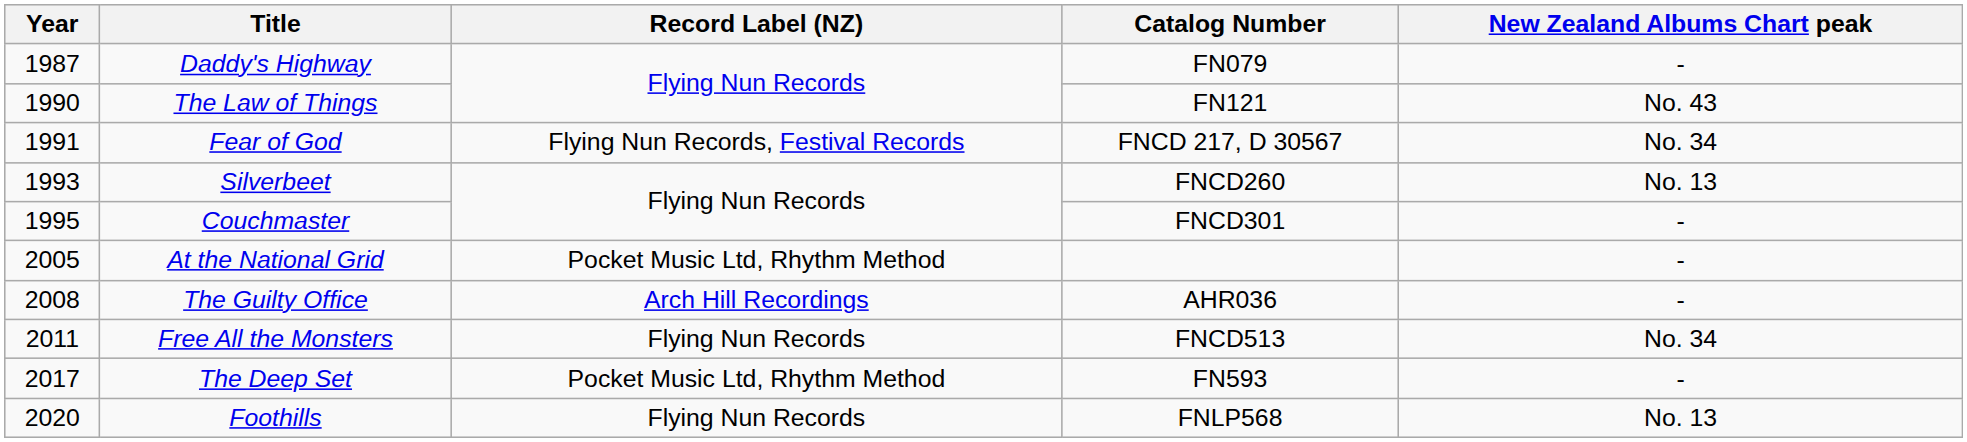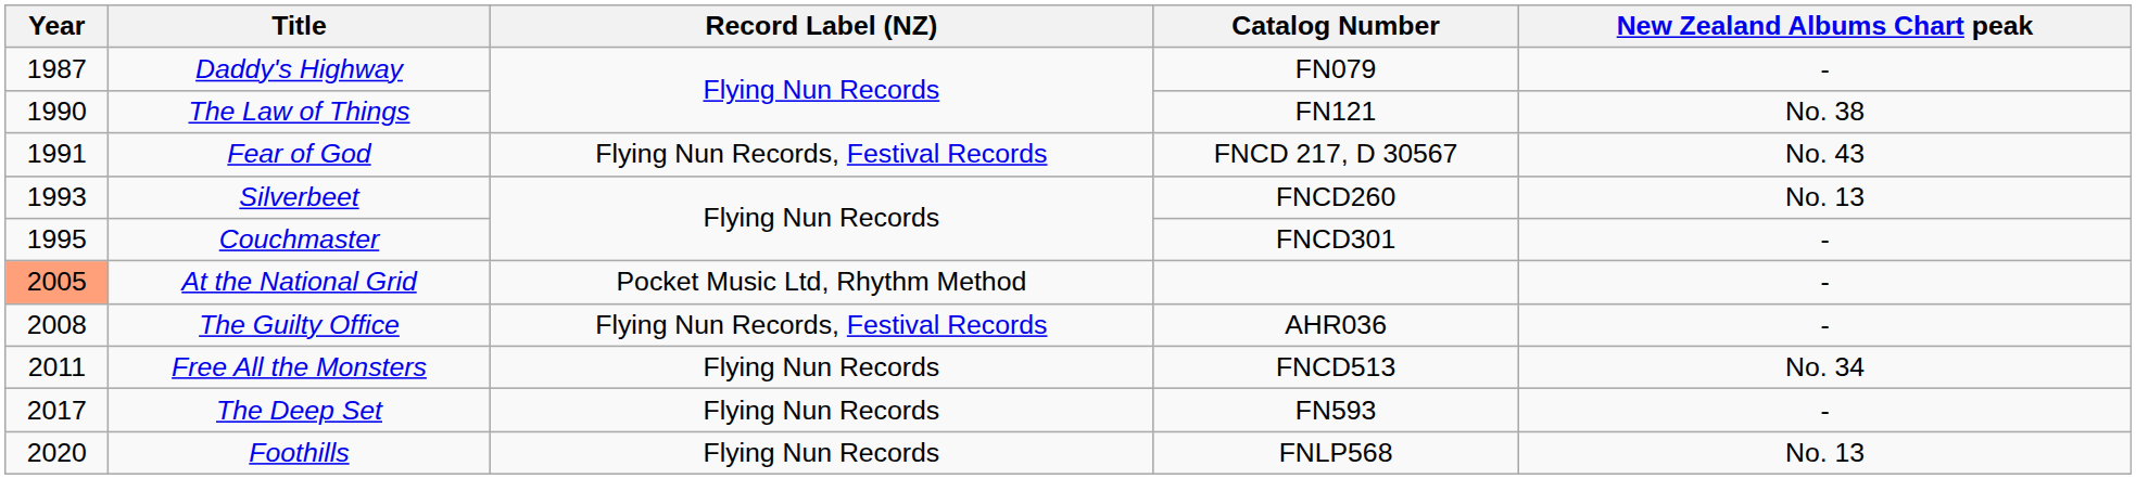 <table class="wikitable" style="text-align:center; width: 100%;">
 <tr>
 <th>Year</th>
 <th>Title</th>
 <th>Record Label (NZ)</th>
 <th>Catalog Number</th>
 <th><a href='#'>New Zealand Albums Chart</a> peak</th>
 </tr>
 <tr>
 <td>1987</td>
 <td><em><a href='#'>Daddy's Highway</a></em></td>
 <td rowspan=2><a href='#'>Flying Nun Records</a></td>
 <td>FN079</td>
 <td>-</td>
 </tr>
 <tr>
 <td>1990</td>
 <td><em><a href='#'>The Law of Things</a></em></td>
 <td>FN121</td>
-<td>No. 43</td>
+<td>No. 38</td>
 </tr>
 <tr>
 <td>1991</td>
 <td><em><a href='#'>Fear of God</a></em></td>
 <td>Flying Nun Records, <a href='#'>Festival Records</a></td>
 <td>FNCD 217, D 30567</td>
-<td>No. 34</td>
+<td>No. 43</td>
 </tr>
 <tr>
 <td>1993</td>
 <td><em><a href='#'>Silverbeet</a></em></td>
 <td rowspan=2>Flying Nun Records</td>
 <td>FNCD260</td>
 <td>No. 13<br></td>
 </tr>
 <tr>
 <td>1995</td>
 <td><em><a href='#'>Couchmaster</a></em></td>
 <td>FNCD301</td>
 <td>-</td>
 </tr>
 <tr>
-<td>2005</td>
+<td style="background: lightsalmon;">2005</td>
 <td><em><a href='#'>At the National Grid</a></em></td>
 <td>Pocket Music Ltd, Rhythm Method</td>
 <td></td>
 <td>-</td>
 </tr>
 <tr>
 <td>2008</td>
 <td><em><a href='#'>The Guilty Office</a></em></td>
-<td><a href='#'>Arch Hill Recordings</a></td>
+<td>Flying Nun Records, <a href='#'>Festival Records</a></td>
 <td>AHR036</td>
 <td>-</td>
 </tr>
 <tr>
 <td>2011</td>
 <td><em><a href='#'>Free All the Monsters</a></em></td>
 <td>Flying Nun Records</td>
 <td>FNCD513</td>
 <td>No. 34</td>
 </tr>
 <tr>
 <td>2017</td>
 <td><em><a href='#'>The Deep Set</a></em></td>
-<td>Pocket Music Ltd, Rhythm Method</td>
+<td>Flying Nun Records</td>
 <td>FN593</td>
 <td>-</td>
 </tr>
 <tr>
 <td>2020</td>
 <td><em><a href='#'>Foothills</a></em></td>
 <td>Flying Nun Records</td>
 <td>FNLP568</td>
 <td>No. 13<br></td>
 </tr>
 </table>
